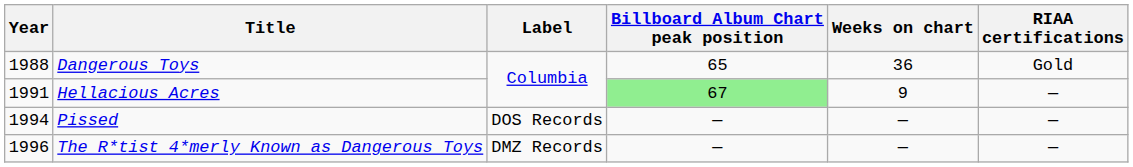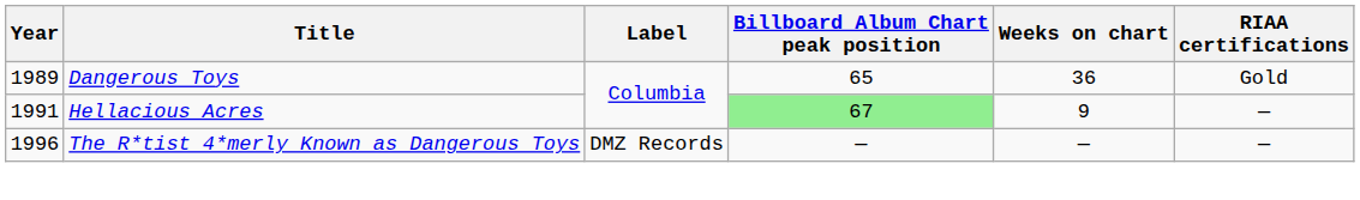 <table class="wikitable" border="1">
 <tr>
 <th>Year</th>
 <th>Title</th>
 <th>Label</th>
 <th><a href='#'>Billboard Album Chart</a><br>peak position</th>
 <th>Weeks on chart</th>
 <th>RIAA<br>certifications</th>
 </tr>
 <tr>
-<td>1988</td>
+<td>1989</td>
 <td><em><a href='#'>Dangerous Toys</a></em></td>
 <td rowspan="2" align="center"><a href='#'>Columbia</a></td>
 <td align="center">65</td>
 <td align="center">36</td>
 <td align="center">Gold</td>
 </tr>
 <tr>
 <td>1991</td>
 <td><em><a href='#'>Hellacious Acres</a></em></td>
 <td align="center" style="background: lightgreen;">67</td>
 <td align="center">9</td>
 <td align="center">—</td>
 </tr>
 <tr>
-<td>1994</td>
-<td><em><a href='#'>Pissed</a></em></td>
-<td>DOS Records</td>
-<td align="center">—</td>
-<td align="center">—</td>
-<td align="center">—</td>
-</tr>
-<tr>
 <td>1996</td>
 <td><em><a href='#'>The R*tist 4*merly Known as Dangerous Toys</a></em></td>
 <td align="center">DMZ Records</td>
 <td align="center">—</td>
 <td align="center">—</td>
 <td align="center">—</td>
 </tr>
 </table>
